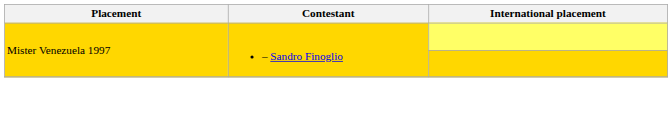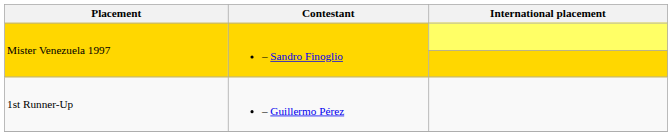 <table class="wikitable sortable" style="font-size: 90%;">
 <tr>
 <th width="280">Placement</th>
 <th width="250">Contestant</th>
 <th width="300">International placement</th>
 </tr>
 <tr style="background:gold;">
 <td rowspan="2">Mister Venezuela 1997</td>
 <td rowspan="2"><br><ul><li>  – <a href='#'>Sandro Finoglio</a></li></ul></td>
 <td style="background:#FFFF66;"></td>
 </tr>
 <tr style="background:gold;">
 <td></td>
 </tr>
 <tr>
+<td>1st Runner-Up</td>
+<td><br><ul><li>  – <a href='#'>Guillermo Pérez</a></li></ul></td>
+<td></td>
+</tr>
+<tr>
 </tr>
 </table>
